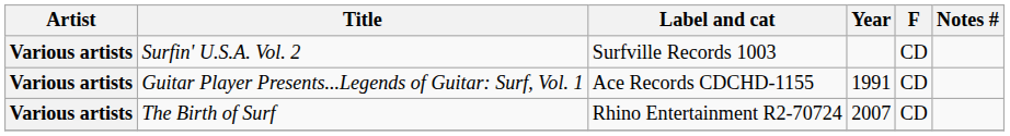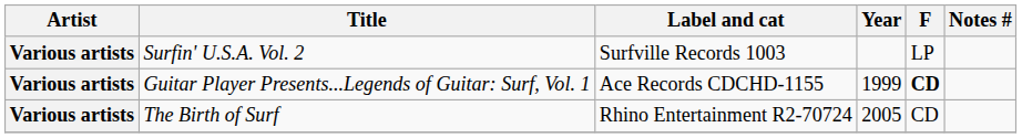 <table class="wikitable plainrowheaders sortable">
 <tr>
 <th scope="col">Artist</th>
 <th scope="col">Title</th>
 <th scope="col">Label and cat</th>
 <th scope="col">Year</th>
 <th scope="col">F</th>
 <th scope="col" class="unsortable">Notes #</th>
 </tr>
 <tr>
 <th scope="row">Various artists</th>
 <td><em>Surfin' U.S.A. Vol. 2</em></td>
 <td>Surfville Records 1003</td>
 <td></td>
-<td>CD</td>
+<td>LP</td>
 <td></td>
 </tr>
 <tr>
 <th scope="row">Various artists</th>
 <td><em>Guitar Player Presents...Legends of Guitar: Surf, Vol. 1</em></td>
 <td>Ace Records CDCHD-1155</td>
-<td>1991</td>
-<td>CD</td>
+<td>1999</td>
+<td><strong>CD</strong></td>
 <td></td>
 </tr>
 <tr>
 <th scope="row">Various artists</th>
 <td><em>The Birth of Surf</em></td>
 <td>Rhino Entertainment R2-70724</td>
-<td>2007</td>
+<td>2005</td>
 <td>CD</td>
 <td></td>
 </tr>
 <tr>
 </tr>
 </table>
